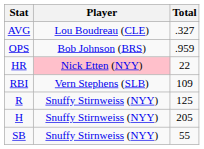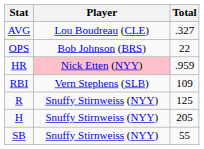 <table class="wikitable" style="text-align:center;">
 <tr>
 <th style="width:15%;">Stat</th>
 <th>Player</th>
 <th style="width:15%;">Total</th>
 </tr>
 <tr>
 <td><a href='#'>AVG</a></td>
 <td><a href='#'>Lou Boudreau</a> (<a href='#'>CLE</a>)</td>
 <td>.327</td>
 </tr>
 <tr>
 <td><a href='#'>OPS</a></td>
 <td><a href='#'>Bob Johnson</a> (<a href='#'>BRS</a>)</td>
-<td>.959</td>
+<td>22</td>
 </tr>
 <tr>
 <td><a href='#'>HR</a></td>
 <td style="background: pink;"><a href='#'>Nick Etten</a> (<a href='#'>NYY</a>)</td>
-<td>22</td>
+<td>.959</td>
 </tr>
 <tr>
 <td><a href='#'>RBI</a></td>
 <td><a href='#'>Vern Stephens</a> (<a href='#'>SLB</a>)</td>
 <td>109</td>
 </tr>
 <tr>
 <td><a href='#'>R</a></td>
 <td><a href='#'>Snuffy Stirnweiss</a> (<a href='#'>NYY</a>)</td>
 <td>125</td>
 </tr>
 <tr>
 <td><a href='#'>H</a></td>
 <td><a href='#'>Snuffy Stirnweiss</a> (<a href='#'>NYY</a>)</td>
 <td>205</td>
 </tr>
 <tr>
 <td><a href='#'>SB</a></td>
 <td><a href='#'>Snuffy Stirnweiss</a> (<a href='#'>NYY</a>)</td>
 <td>55</td>
 </tr>
 </table>
